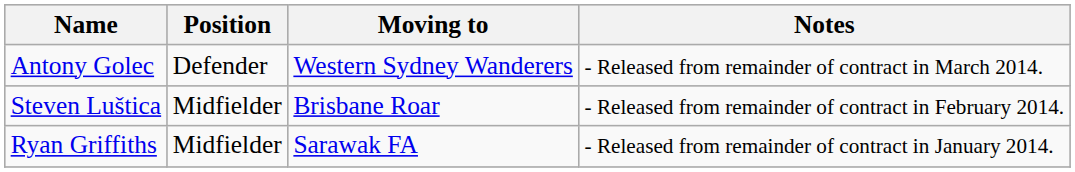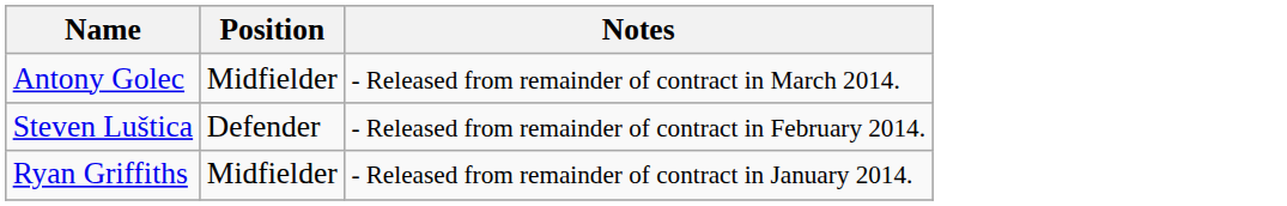 <table class="wikitable">
 <tr>
 <th>Name</th>
 <th>Position</th>
-<th>Moving to</th>
 <th>Notes</th>
 </tr>
 <tr>
 <td><a href='#'>Antony Golec</a></td>
-<td>Defender</td>
-<td><a href='#'>Western Sydney Wanderers</a></td>
+<td>Midfielder</td>
 <td><small>- Released from remainder of contract in March 2014.</small></td>
 </tr>
 <tr>
 <td><a href='#'>Steven Luštica</a></td>
-<td>Midfielder</td>
-<td><a href='#'>Brisbane Roar</a></td>
+<td>Defender</td>
 <td><small>- Released from remainder of contract in February 2014.</small></td>
 </tr>
 <tr>
 <td><a href='#'>Ryan Griffiths</a></td>
 <td>Midfielder</td>
-<td><a href='#'>Sarawak FA</a></td>
 <td><small>- Released from remainder of contract in January 2014.</small></td>
 </tr>
 </table>
